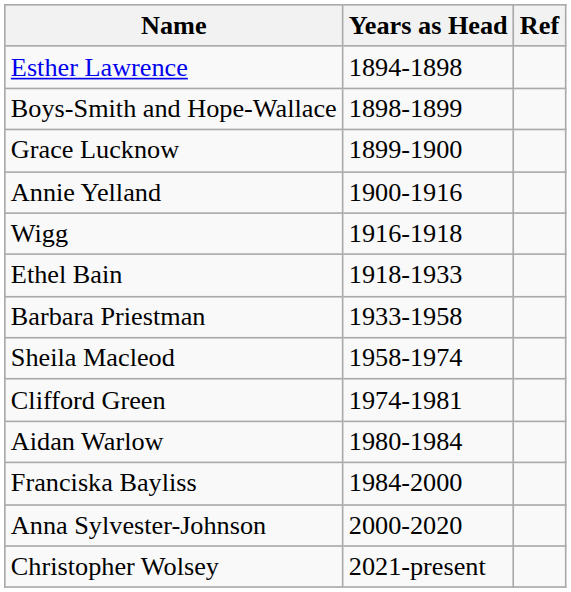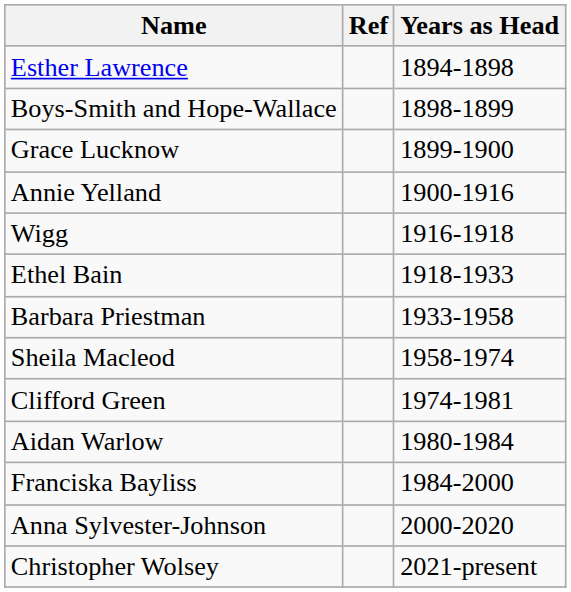 <table class="wikitable">
 <tr>
 <th>Name</th>
+<th>Ref</th>
 <th>Years as Head</th>
-<th>Ref</th>
 </tr>
 <tr>
 <td><a href='#'>Esther Lawrence</a></td>
+<td></td>
 <td>1894-1898</td>
-<td></td>
 </tr>
 <tr>
 <td>Boys-Smith and Hope-Wallace</td>
+<td></td>
 <td>1898-1899</td>
-<td></td>
 </tr>
 <tr>
 <td>Grace Lucknow</td>
+<td></td>
 <td>1899-1900</td>
-<td></td>
 </tr>
 <tr>
 <td>Annie Yelland</td>
+<td></td>
 <td>1900-1916</td>
-<td></td>
 </tr>
 <tr>
 <td>Wigg</td>
+<td></td>
 <td>1916-1918</td>
-<td></td>
 </tr>
 <tr>
 <td>Ethel Bain</td>
+<td></td>
 <td>1918-1933</td>
-<td></td>
 </tr>
 <tr>
 <td>Barbara Priestman</td>
+<td></td>
 <td>1933-1958</td>
-<td></td>
 </tr>
 <tr>
 <td>Sheila Macleod</td>
+<td></td>
 <td>1958-1974</td>
-<td></td>
 </tr>
 <tr>
 <td>Clifford Green</td>
+<td></td>
 <td>1974-1981</td>
-<td></td>
 </tr>
 <tr>
 <td>Aidan Warlow</td>
+<td></td>
 <td>1980-1984</td>
-<td></td>
 </tr>
 <tr>
 <td>Franciska Bayliss</td>
+<td></td>
 <td>1984-2000</td>
-<td></td>
 </tr>
 <tr>
 <td>Anna Sylvester-Johnson</td>
+<td></td>
 <td>2000-2020</td>
-<td></td>
 </tr>
 <tr>
 <td>Christopher Wolsey</td>
+<td></td>
 <td>2021-present</td>
-<td></td>
 </tr>
 </table>
